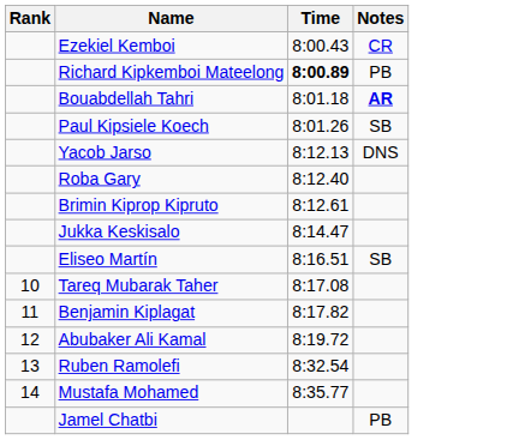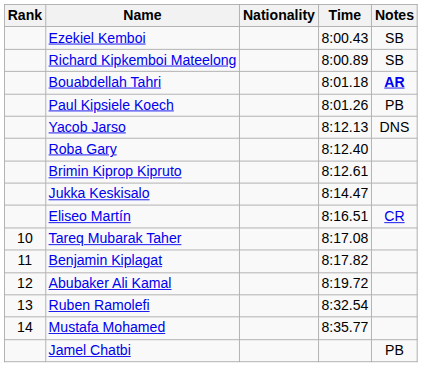 <table class="wikitable sortable" style="text-align:center">
 <tr>
 <th>Rank</th>
 <th>Name</th>
+<th>Nationality</th>
 <th>Time</th>
 <th>Notes</th>
 </tr>
 <tr>
 <td></td>
 <td align=left><a href='#'>Ezekiel Kemboi</a></td>
+<td align=left></td>
 <td>8:00.43</td>
-<td><a href='#'>CR</a></td>
+<td>SB</td>
 </tr>
 <tr>
 <td></td>
 <td align=left><a href='#'>Richard Kipkemboi Mateelong</a></td>
-<td><strong>8:00.89</strong></td>
-<td>PB</td>
+<td align=left></td>
+<td>8:00.89</td>
+<td>SB</td>
 </tr>
 <tr>
 <td></td>
 <td align=left><a href='#'>Bouabdellah Tahri</a></td>
+<td align=left></td>
 <td>8:01.18</td>
 <td><strong><a href='#'>AR</a></strong></td>
 </tr>
 <tr>
 <td></td>
 <td align=left><a href='#'>Paul Kipsiele Koech</a></td>
+<td align=left></td>
 <td>8:01.26</td>
-<td>SB</td>
+<td>PB</td>
 </tr>
 <tr>
 <td></td>
 <td align=left><a href='#'>Yacob Jarso</a></td>
+<td align=left></td>
 <td>8:12.13</td>
 <td>DNS</td>
 </tr>
 <tr>
 <td></td>
 <td align=left><a href='#'>Roba Gary</a></td>
+<td align=left></td>
 <td>8:12.40</td>
 <td></td>
 </tr>
 <tr>
 <td></td>
 <td align=left><a href='#'>Brimin Kiprop Kipruto</a></td>
+<td align=left></td>
 <td>8:12.61</td>
 <td></td>
 </tr>
 <tr>
 <td></td>
 <td align=left><a href='#'>Jukka Keskisalo</a></td>
+<td align=left></td>
 <td>8:14.47</td>
 <td></td>
 </tr>
 <tr>
 <td></td>
 <td align=left><a href='#'>Eliseo Martín</a></td>
+<td align=left></td>
 <td>8:16.51</td>
-<td>SB</td>
+<td><a href='#'>CR</a></td>
 </tr>
 <tr>
 <td>10</td>
 <td align=left><a href='#'>Tareq Mubarak Taher</a></td>
+<td align=left></td>
 <td>8:17.08</td>
 <td></td>
 </tr>
 <tr>
 <td>11</td>
 <td align=left><a href='#'>Benjamin Kiplagat</a></td>
+<td align=left></td>
 <td>8:17.82</td>
 <td></td>
 </tr>
 <tr>
 <td>12</td>
 <td align=left><a href='#'>Abubaker Ali Kamal</a></td>
+<td align=left></td>
 <td>8:19.72</td>
 <td></td>
 </tr>
 <tr>
 <td>13</td>
 <td align=left><a href='#'>Ruben Ramolefi</a></td>
+<td align=left></td>
 <td>8:32.54</td>
 <td></td>
 </tr>
 <tr>
 <td>14</td>
 <td align=left><a href='#'>Mustafa Mohamed</a></td>
+<td align=left></td>
 <td>8:35.77</td>
 <td></td>
 </tr>
 <tr>
 <td></td>
 <td align=left><a href='#'>Jamel Chatbi</a></td>
+<td align=left></td>
 <td></td>
 <td>PB</td>
 </tr>
 </table>
